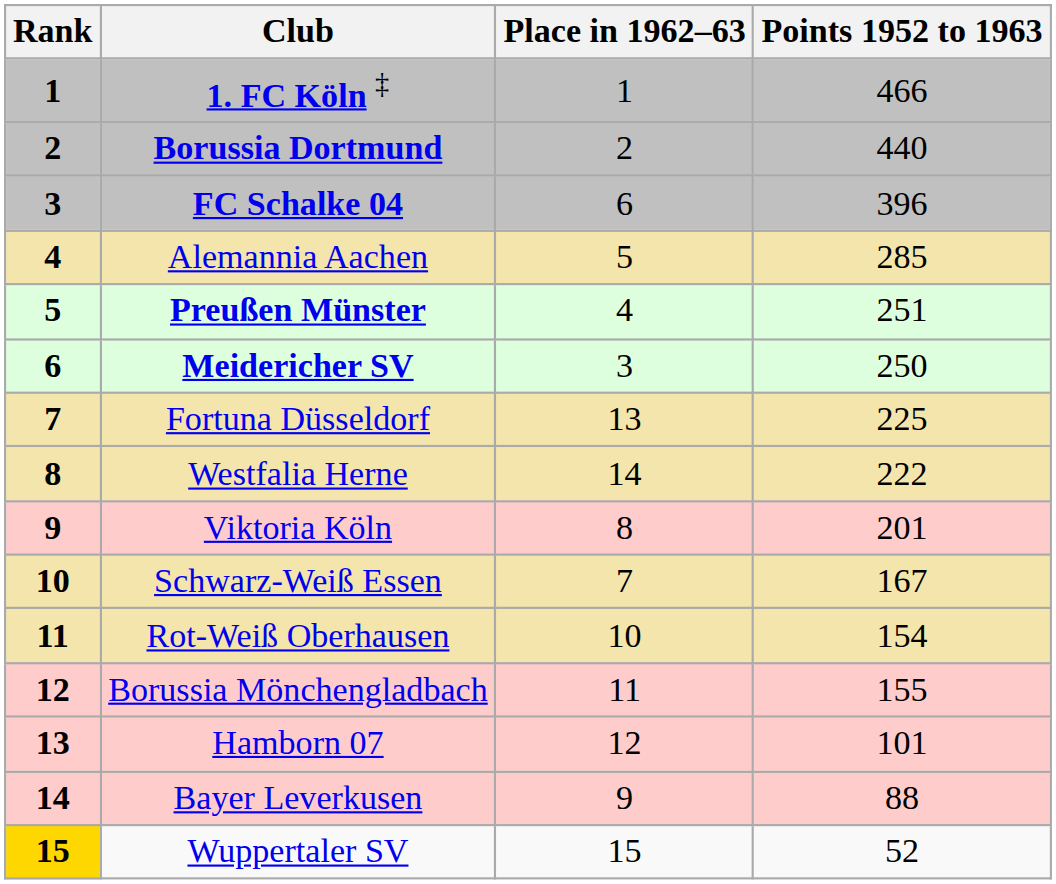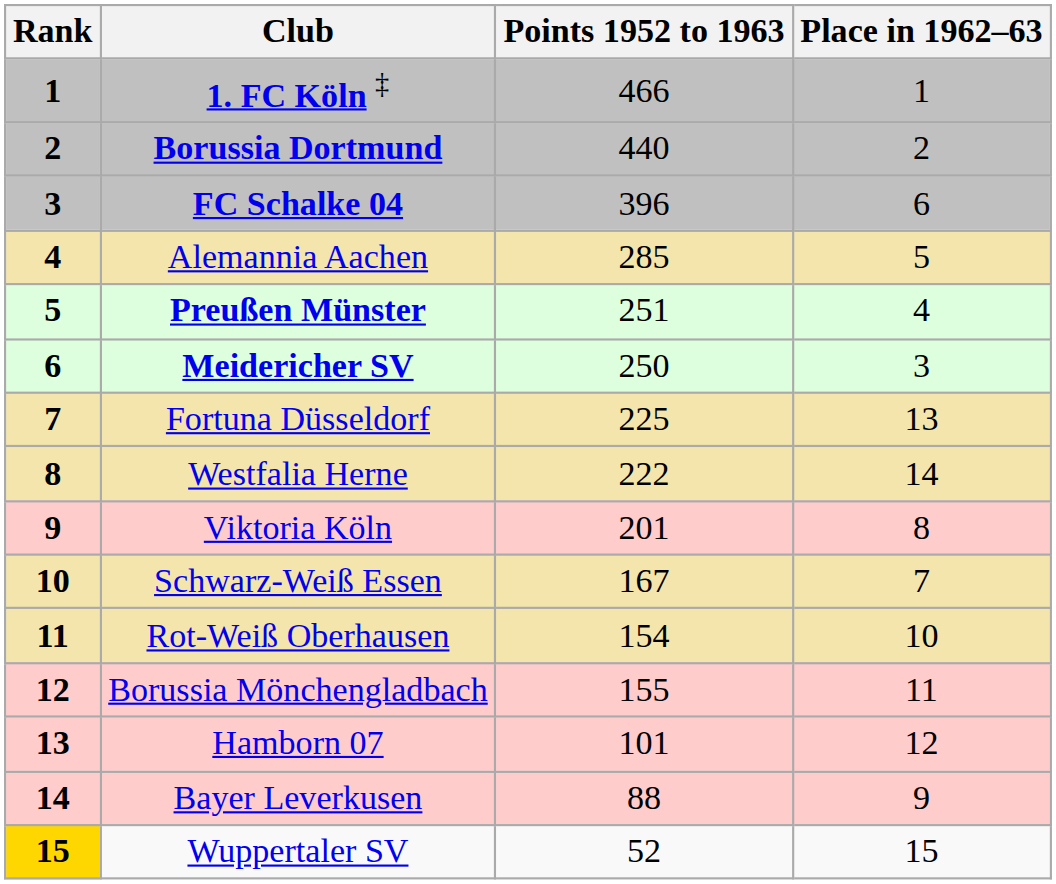 <table class="wikitable">
 <tr>
 <th>Rank</th>
 <th>Club</th>
+<th>Points 1952 to 1963</th>
 <th>Place in 1962–63</th>
-<th>Points 1952 to 1963</th>
 </tr>
 <tr align="center">
 <td bgcolor="#C0C0C0"><strong>1</strong></td>
 <td bgcolor="#C0C0C0"><strong><a href='#'>1. FC Köln</a></strong> <sup>‡</sup></td>
+<td bgcolor="#C0C0C0">466</td>
 <td bgcolor="#C0C0C0">1</td>
-<td bgcolor="#C0C0C0">466</td>
 </tr>
 <tr align="center">
 <td bgcolor="#C0C0C0"><strong>2</strong></td>
 <td bgcolor="#C0C0C0"><strong><a href='#'>Borussia Dortmund</a></strong></td>
+<td bgcolor="#C0C0C0">440</td>
 <td bgcolor="#C0C0C0">2</td>
-<td bgcolor="#C0C0C0">440</td>
 </tr>
 <tr align="center">
 <td bgcolor="#C0C0C0"><strong>3</strong></td>
 <td bgcolor="#C0C0C0"><strong><a href='#'>FC Schalke 04</a></strong></td>
+<td bgcolor="#C0C0C0">396</td>
 <td bgcolor="#C0C0C0">6</td>
-<td bgcolor="#C0C0C0">396</td>
 </tr>
 <tr align="center">
 <td bgcolor="#F3E5AB"><strong>4</strong></td>
 <td bgcolor="#F3E5AB"><a href='#'>Alemannia Aachen</a></td>
+<td bgcolor="#F3E5AB">285</td>
 <td bgcolor="#F3E5AB">5</td>
-<td bgcolor="#F3E5AB">285</td>
 </tr>
 <tr align="center">
 <td bgcolor="#ddffdd"><strong>5</strong></td>
 <td bgcolor="#ddffdd"><strong><a href='#'>Preußen Münster</a></strong></td>
+<td bgcolor="#ddffdd">251</td>
 <td bgcolor="#ddffdd">4</td>
-<td bgcolor="#ddffdd">251</td>
 </tr>
 <tr align="center">
 <td bgcolor="#ddffdd"><strong>6</strong></td>
 <td bgcolor="#ddffdd"><strong><a href='#'>Meidericher SV</a></strong></td>
+<td bgcolor="#ddffdd">250</td>
 <td bgcolor="#ddffdd">3</td>
-<td bgcolor="#ddffdd">250</td>
 </tr>
 <tr align="center">
 <td bgcolor="#F3E5AB"><strong>7</strong></td>
 <td bgcolor="#F3E5AB"><a href='#'>Fortuna Düsseldorf</a></td>
+<td bgcolor="#F3E5AB">225</td>
 <td bgcolor="#F3E5AB">13</td>
-<td bgcolor="#F3E5AB">225</td>
 </tr>
 <tr align="center">
 <td bgcolor="#F3E5AB"><strong>8</strong></td>
 <td bgcolor="#F3E5AB"><a href='#'>Westfalia Herne</a></td>
+<td bgcolor="#F3E5AB">222</td>
 <td bgcolor="#F3E5AB">14</td>
-<td bgcolor="#F3E5AB">222</td>
 </tr>
 <tr align="center">
 <td bgcolor="#ffcccc"><strong>9</strong></td>
 <td bgcolor="#ffcccc"><a href='#'>Viktoria Köln</a></td>
+<td bgcolor="#ffcccc">201</td>
 <td bgcolor="#ffcccc">8</td>
-<td bgcolor="#ffcccc">201</td>
 </tr>
 <tr align="center">
 <td bgcolor="#F3E5AB"><strong>10</strong></td>
 <td bgcolor="#F3E5AB"><a href='#'>Schwarz-Weiß Essen</a></td>
+<td bgcolor="#F3E5AB">167</td>
 <td bgcolor="#F3E5AB">7</td>
-<td bgcolor="#F3E5AB">167</td>
 </tr>
 <tr align="center">
 <td bgcolor="#F3E5AB"><strong>11</strong></td>
 <td bgcolor="#F3E5AB"><a href='#'>Rot-Weiß Oberhausen</a></td>
+<td bgcolor="#F3E5AB">154</td>
 <td bgcolor="#F3E5AB">10</td>
-<td bgcolor="#F3E5AB">154</td>
 </tr>
 <tr align="center">
 <td bgcolor="#ffcccc"><strong>12</strong></td>
 <td bgcolor="#ffcccc"><a href='#'>Borussia Mönchengladbach</a></td>
+<td bgcolor="#ffcccc">155</td>
 <td bgcolor="#ffcccc">11</td>
-<td bgcolor="#ffcccc">155</td>
 </tr>
 <tr align="center">
 <td bgcolor="#ffcccc"><strong>13</strong></td>
 <td bgcolor="#ffcccc"><a href='#'>Hamborn 07</a></td>
+<td bgcolor="#ffcccc">101</td>
 <td bgcolor="#ffcccc">12</td>
-<td bgcolor="#ffcccc">101</td>
 </tr>
 <tr align="center">
 <td bgcolor="#ffcccc"><strong>14</strong></td>
 <td bgcolor="#ffcccc"><a href='#'>Bayer Leverkusen</a></td>
+<td bgcolor="#ffcccc">88</td>
 <td bgcolor="#ffcccc">9</td>
-<td bgcolor="#ffcccc">88</td>
 </tr>
 <tr align="center">
 <td style="background: gold;"><strong>15</strong></td>
 <td><a href='#'>Wuppertaler SV</a></td>
+<td>52</td>
 <td>15</td>
-<td>52</td>
 </tr>
 </table>
